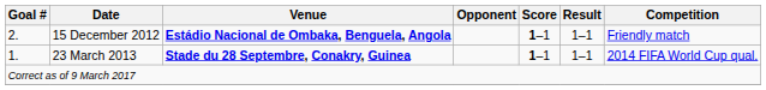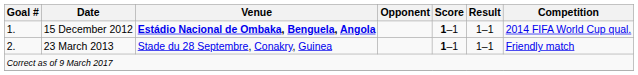 <table class="wikitable" style=font-size:95%>
 <tr>
 <th>Goal #</th>
 <th>Date</th>
 <th>Venue</th>
 <th>Opponent</th>
 <th>Score</th>
 <th>Result</th>
 <th>Competition</th>
 </tr>
 <tr>
-<td>2.</td>
+<td>1.</td>
 <td>15 December 2012</td>
 <td><strong><a href='#'>Estádio Nacional de Ombaka</a>, <a href='#'>Benguela</a>, <a href='#'>Angola</a></strong></td>
 <td></td>
 <td align=center><strong>1</strong>–1</td>
 <td align=center>1–1</td>
-<td><a href='#'>Friendly match</a></td>
+<td><a href='#'>2014 FIFA World Cup qual.</a></td>
 </tr>
 <tr>
-<td>1.</td>
+<td>2.</td>
 <td>23 March 2013</td>
-<td><strong><a href='#'>Stade du 28 Septembre</a>, <a href='#'>Conakry</a>, <a href='#'>Guinea</a></strong></td>
+<td><a href='#'>Stade du 28 Septembre</a>, <a href='#'>Conakry</a>, <a href='#'>Guinea</a></td>
 <td></td>
 <td align=center><strong>1</strong>–1</td>
 <td align=center>1–1</td>
-<td><a href='#'>2014 FIFA World Cup qual.</a></td>
+<td><a href='#'>Friendly match</a></td>
 </tr>
 <tr>
 <td colspan="12"><small><em>Correct as of 9 March 2017</em></small></td>
 </tr>
 <tr>
 </tr>
 </table>
